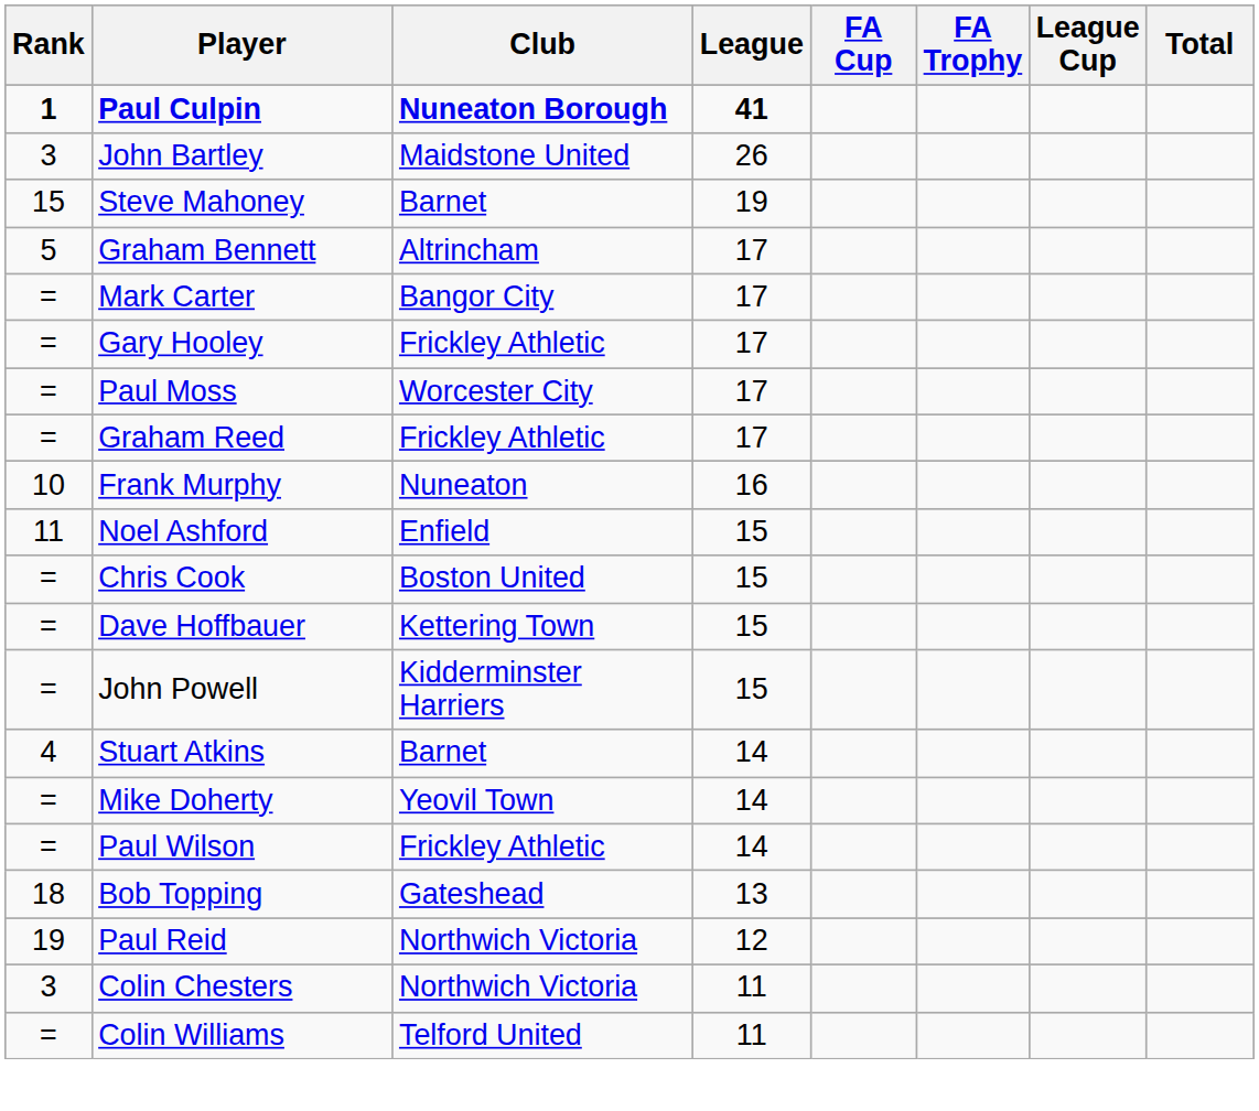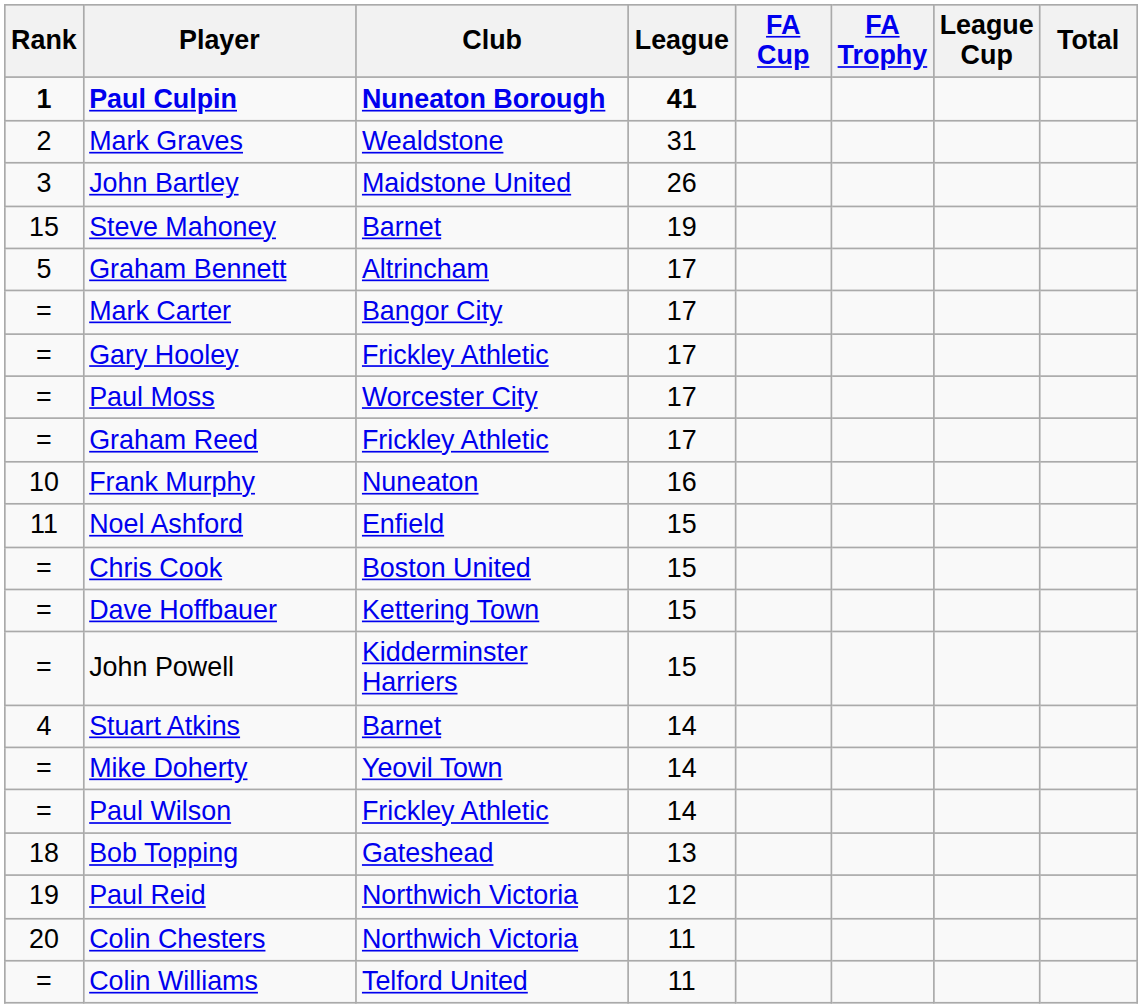 <table class="wikitable" style="text-align: center;">
 <tr>
 <th width=20>Rank</th>
 <th width=155>Player</th>
 <th width=155>Club</th>
 <th width=50>League</th>
 <th width=50><a href='#'>FA Cup</a></th>
 <th width=50><a href='#'>FA Trophy</a></th>
 <th width=50>League Cup</th>
 <th width=50>Total</th>
 </tr>
 <tr>
 <td><strong>1</strong></td>
 <td align=left><strong> <a href='#'>Paul Culpin</a> </strong></td>
 <td align=left><strong> <a href='#'>Nuneaton Borough</a> </strong></td>
 <td><strong>41</strong></td>
+<td></td>
+<td></td>
+<td></td>
+<td></td>
+</tr>
+<tr>
+<td>2</td>
+<td align=left><a href='#'>Mark Graves</a></td>
+<td align=left><a href='#'>Wealdstone</a></td>
+<td>31</td>
 <td></td>
 <td></td>
 <td></td>
 <td></td>
 </tr>
 <tr>
 <td>3</td>
 <td align=left><a href='#'>John Bartley</a></td>
 <td align=left><a href='#'>Maidstone United</a></td>
 <td>26</td>
 <td></td>
 <td></td>
 <td></td>
 <td></td>
 </tr>
 <tr>
 <td>15</td>
 <td align=left><a href='#'>Steve Mahoney</a></td>
 <td align=left><a href='#'>Barnet</a></td>
 <td>19</td>
 <td></td>
 <td></td>
 <td></td>
 <td></td>
 </tr>
 <tr>
 <td>5</td>
 <td align=left><a href='#'>Graham Bennett</a></td>
 <td align=left><a href='#'>Altrincham</a></td>
 <td>17</td>
 <td></td>
 <td></td>
 <td></td>
 <td></td>
 </tr>
 <tr>
 <td>=</td>
 <td align=left><a href='#'>Mark Carter</a></td>
 <td align=left><a href='#'>Bangor City</a></td>
 <td>17</td>
 <td></td>
 <td></td>
 <td></td>
 <td></td>
 </tr>
 <tr>
 <td>=</td>
 <td align=left><a href='#'>Gary Hooley</a></td>
 <td align=left><a href='#'>Frickley Athletic</a></td>
 <td>17</td>
 <td></td>
 <td></td>
 <td></td>
 <td></td>
 </tr>
 <tr>
 <td>=</td>
 <td align=left><a href='#'>Paul Moss</a></td>
 <td align=left><a href='#'>Worcester City</a></td>
 <td>17</td>
 <td></td>
 <td></td>
 <td></td>
 <td></td>
 </tr>
 <tr>
 <td>=</td>
 <td align=left><a href='#'>Graham Reed</a></td>
 <td align=left><a href='#'>Frickley Athletic</a></td>
 <td>17</td>
 <td></td>
 <td></td>
 <td></td>
 <td></td>
 </tr>
 <tr>
 <td>10</td>
 <td align=left><a href='#'>Frank Murphy</a></td>
 <td align=left><a href='#'>Nuneaton</a></td>
 <td>16</td>
 <td></td>
 <td></td>
 <td></td>
 <td></td>
 </tr>
 <tr>
 <td>11</td>
 <td align=left><a href='#'>Noel Ashford</a></td>
 <td align=left><a href='#'>Enfield</a></td>
 <td>15</td>
 <td></td>
 <td></td>
 <td></td>
 <td></td>
 </tr>
 <tr>
 <td>=</td>
 <td align=left><a href='#'>Chris Cook</a></td>
 <td align=left><a href='#'>Boston United</a></td>
 <td>15</td>
 <td></td>
 <td></td>
 <td></td>
 <td></td>
 </tr>
 <tr>
 <td>=</td>
 <td align=left><a href='#'>Dave Hoffbauer</a></td>
 <td align=left><a href='#'>Kettering Town</a></td>
 <td>15</td>
 <td></td>
 <td></td>
 <td></td>
 <td></td>
 </tr>
 <tr>
 <td>=</td>
 <td align=left>John Powell</td>
 <td align=left><a href='#'>Kidderminster Harriers</a></td>
 <td>15</td>
 <td></td>
 <td></td>
 <td></td>
 <td></td>
 </tr>
 <tr>
 <td>4</td>
 <td align=left><a href='#'>Stuart Atkins</a></td>
 <td align=left><a href='#'>Barnet</a></td>
 <td>14</td>
 <td></td>
 <td></td>
 <td></td>
 <td></td>
 </tr>
 <tr>
 <td>=</td>
 <td align=left><a href='#'>Mike Doherty</a></td>
 <td align=left><a href='#'>Yeovil Town</a></td>
 <td>14</td>
 <td></td>
 <td></td>
 <td></td>
 <td></td>
 </tr>
 <tr>
 <td>=</td>
 <td align=left><a href='#'>Paul Wilson</a></td>
 <td align=left><a href='#'>Frickley Athletic</a></td>
 <td>14</td>
 <td></td>
 <td></td>
 <td></td>
 <td></td>
 </tr>
 <tr>
 <td>18</td>
 <td align=left><a href='#'>Bob Topping</a></td>
 <td align=left><a href='#'>Gateshead</a></td>
 <td>13</td>
 <td></td>
 <td></td>
 <td></td>
 <td></td>
 </tr>
 <tr>
 <td>19</td>
 <td align=left><a href='#'>Paul Reid</a></td>
 <td align=left><a href='#'>Northwich Victoria</a></td>
 <td>12</td>
 <td></td>
 <td></td>
 <td></td>
 <td></td>
 </tr>
 <tr>
-<td>3</td>
+<td>20</td>
 <td align=left><a href='#'>Colin Chesters</a></td>
 <td align=left><a href='#'>Northwich Victoria</a></td>
 <td>11</td>
 <td></td>
 <td></td>
 <td></td>
 <td></td>
 </tr>
 <tr>
 <td>=</td>
 <td align=left><a href='#'>Colin Williams</a></td>
 <td align=left><a href='#'>Telford United</a></td>
 <td>11</td>
 <td></td>
 <td></td>
 <td></td>
 <td></td>
 </tr>
 </table>
